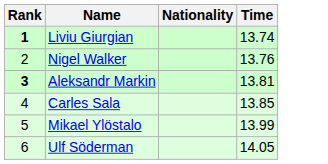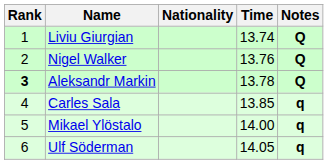 <table class="wikitable sortable" style="text-align:center">
 <tr>
 <th>Rank</th>
 <th>Name</th>
 <th>Nationality</th>
 <th>Time</th>
+<th>Notes</th>
 </tr>
 <tr bgcolor=ccffcc>
-<td><strong>1</strong></td>
+<td>1</td>
 <td align=left><a href='#'>Liviu Giurgian</a></td>
 <td align=left></td>
 <td>13.74</td>
+<td><strong>Q</strong></td>
 </tr>
 <tr bgcolor=ccffcc>
 <td>2</td>
 <td align=left><a href='#'>Nigel Walker</a></td>
 <td align=left></td>
 <td>13.76</td>
+<td><strong>Q</strong></td>
 </tr>
 <tr bgcolor=ccffcc>
 <td><strong>3</strong></td>
 <td align=left><a href='#'>Aleksandr Markin</a></td>
 <td align=left></td>
-<td>13.81</td>
+<td>13.78</td>
+<td><strong>Q</strong></td>
 </tr>
 <tr bgcolor=ddffdd>
 <td>4</td>
 <td align=left><a href='#'>Carles Sala</a></td>
 <td align=left></td>
 <td>13.85</td>
+<td><strong>q</strong></td>
 </tr>
 <tr bgcolor=ddffdd>
 <td>5</td>
 <td align=left><a href='#'>Mikael Ylöstalo</a></td>
 <td align=left></td>
-<td>13.99</td>
+<td>14.00</td>
+<td><strong>q</strong></td>
 </tr>
 <tr bgcolor=ddffdd>
 <td>6</td>
 <td align=left><a href='#'>Ulf Söderman</a></td>
 <td align=left></td>
 <td>14.05</td>
+<td><strong>q</strong></td>
 </tr>
 </table>
